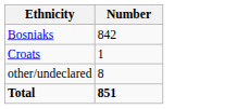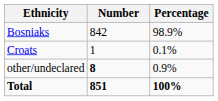 <table class="wikitable">
 <tr>
 <th width="100px">Ethnicity</th>
 <th width="80px">Number</th>
+<th width="80px">Percentage</th>
 </tr>
 <tr>
 <td><a href='#'>Bosniaks</a></td>
 <td>842</td>
+<td>98.9%</td>
 </tr>
 <tr>
 <td><a href='#'>Croats</a></td>
 <td>1</td>
+<td>0.1%</td>
 </tr>
 <tr>
 <td>other/undeclared</td>
-<td>8</td>
+<td><strong>8</strong></td>
+<td>0.9%</td>
 </tr>
 <tr>
 <td><strong>Total</strong></td>
 <td><strong>851</strong></td>
+<td><strong>100%</strong></td>
 </tr>
 </table>
